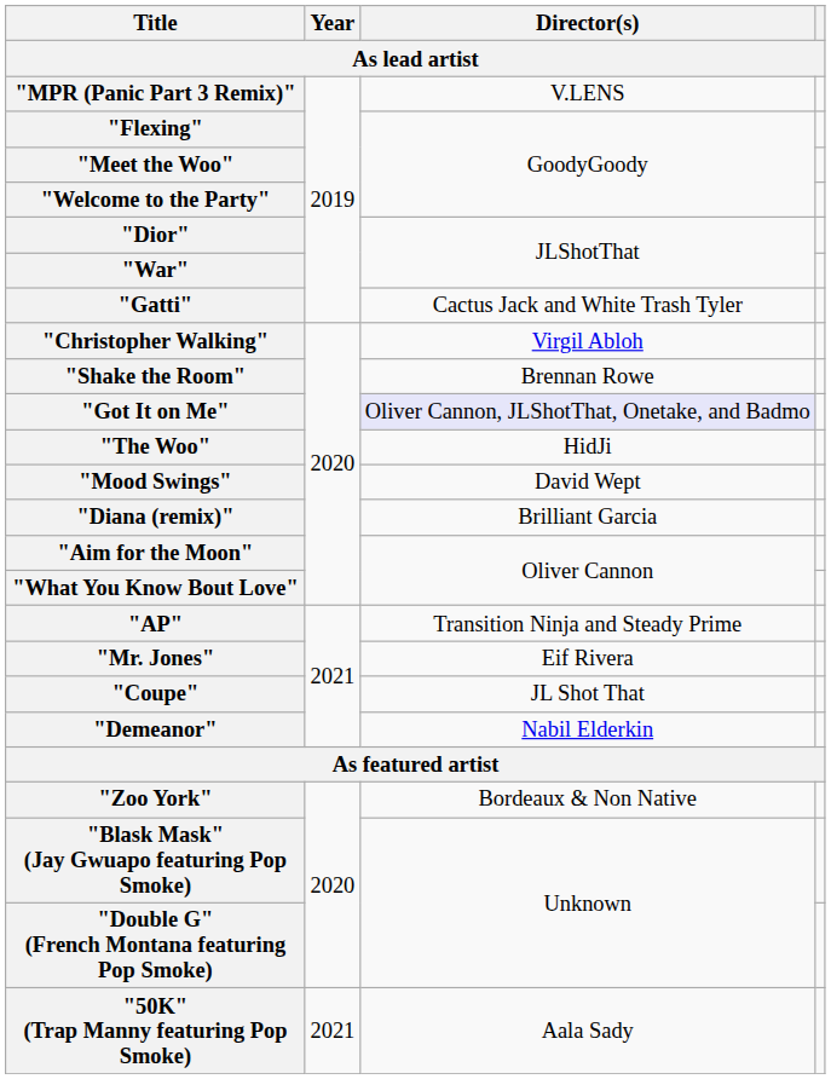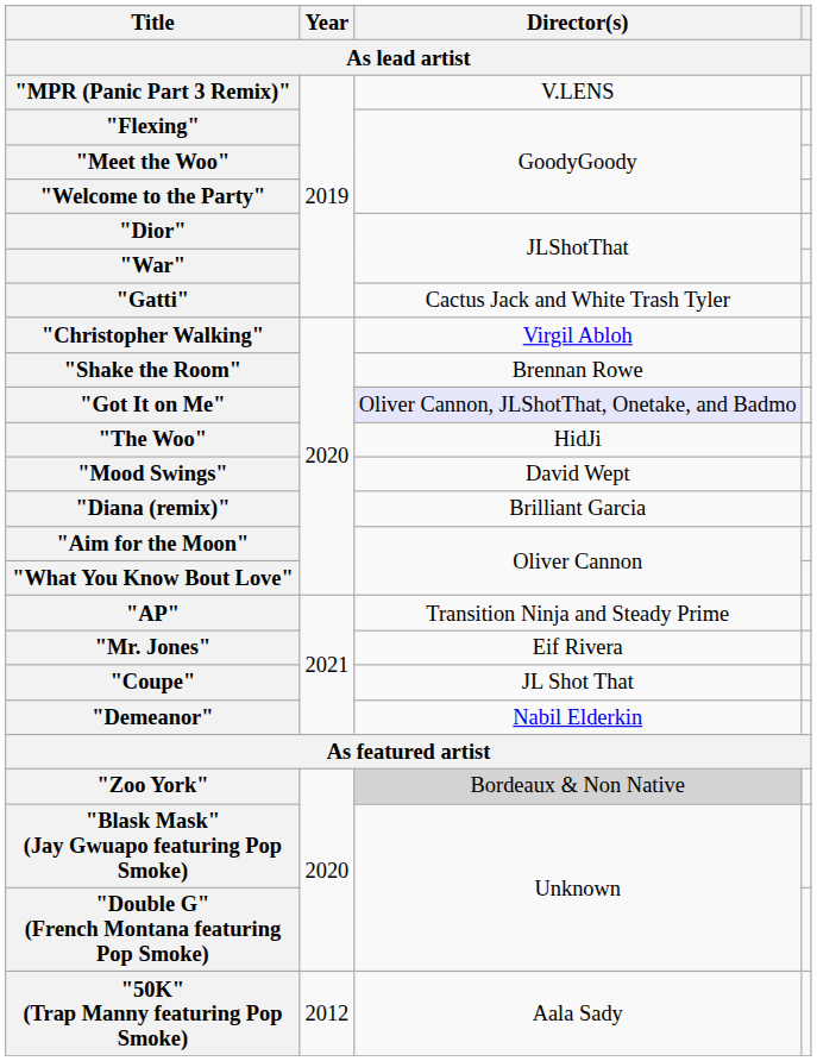 <table class="wikitable plainrowheaders" style="text-align:center;">
 <tr>
 <th scope="col" style="width:13em;">Title</th>
 <th scope="col" style="width:1em;">Year</th>
 <th scope="col">Director(s)</th>
 <th scope="col"></th>
 </tr>
 <tr>
 <th scope="col" colspan="6">As lead artist</th>
 </tr>
 <tr>
 <th scope="row">"MPR (Panic Part 3 Remix)"</th>
 <td rowspan="7">2019</td>
 <td>V.LENS</td>
 <td></td>
 </tr>
 <tr>
 <th scope="row">"Flexing"</th>
 <td rowspan="3">GoodyGoody</td>
 <td></td>
 </tr>
 <tr>
 <th scope="row">"Meet the Woo"</th>
 <td></td>
 </tr>
 <tr>
 <th scope="row">"Welcome to the Party"</th>
 <td></td>
 </tr>
 <tr>
 <th scope="row">"Dior"</th>
 <td rowspan="2">JLShotThat</td>
 <td></td>
 </tr>
 <tr>
 <th scope="row">"War"</th>
 <td></td>
 </tr>
 <tr>
 <th scope="row">"Gatti"</th>
 <td>Cactus Jack and White Trash Tyler</td>
 <td></td>
 </tr>
 <tr>
 <th scope="row">"Christopher Walking"</th>
 <td rowspan="8">2020</td>
 <td><a href='#'>Virgil Abloh</a></td>
 <td></td>
 </tr>
 <tr>
 <th scope="row">"Shake the Room"</th>
 <td>Brennan Rowe</td>
 <td></td>
 </tr>
 <tr>
 <th scope="row">"Got It on Me"</th>
 <td style="background: lavender;">Oliver Cannon, JLShotThat, Onetake, and Badmo</td>
 <td></td>
 </tr>
 <tr>
 <th scope="row">"The Woo"</th>
 <td>HidJi</td>
 <td></td>
 </tr>
 <tr>
 <th scope="row">"Mood Swings"</th>
 <td>David Wept</td>
 <td></td>
 </tr>
 <tr>
 <th scope="row">"Diana (remix)"</th>
 <td>Brilliant Garcia</td>
 <td></td>
 </tr>
 <tr>
 <th scope="row">"Aim for the Moon"</th>
 <td rowspan="2">Oliver Cannon</td>
 <td></td>
 </tr>
 <tr>
 <th scope="row">"What You Know Bout Love"</th>
 <td></td>
 </tr>
 <tr>
 <th scope="row">"AP"</th>
 <td rowspan="4">2021</td>
 <td>Transition Ninja and Steady Prime</td>
 <td></td>
 </tr>
 <tr>
 <th scope="row">"Mr. Jones"</th>
 <td>Eif Rivera</td>
 <td></td>
 </tr>
 <tr>
 <th scope="row">"Coupe"</th>
 <td>JL Shot That</td>
 <td></td>
 </tr>
 <tr>
 <th scope="row">"Demeanor"</th>
 <td><a href='#'>Nabil Elderkin</a></td>
 <td></td>
 </tr>
 <tr>
 <th scope="col" colspan="5">As featured artist</th>
 </tr>
 <tr>
 <th scope="row">"Zoo York"<br></th>
 <td rowspan="3">2020</td>
-<td rowspan="1">Bordeaux & Non Native</td>
+<td rowspan="1" style="background: lightgrey;">Bordeaux & Non Native</td>
 <td></td>
 </tr>
 <tr>
 <th scope="row">"Blask Mask"<br><span>(Jay Gwuapo featuring Pop Smoke)</span></th>
 <td rowspan="2">Unknown</td>
 <td></td>
 </tr>
 <tr>
 <th scope="row">"Double G"<br><span>(French Montana featuring Pop Smoke)</span></th>
 <td></td>
 </tr>
 <tr>
 <th scope="row">"50K"<br><span>(Trap Manny featuring Pop Smoke)</span></th>
-<td rowspan="1">2021</td>
+<td rowspan="1">2012</td>
 <td>Aala Sady</td>
 <td></td>
 </tr>
 </table>
